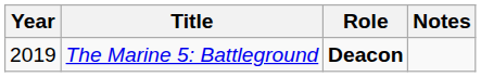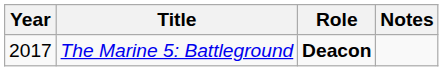 <table class="wikitable sortable">
 <tr>
 <th>Year</th>
 <th>Title</th>
 <th>Role</th>
 <th>Notes</th>
 </tr>
 <tr>
-<td>2019</td>
+<td>2017</td>
 <td><em><a href='#'>The Marine 5: Battleground</a></em></td>
 <td><strong>Deacon</strong></td>
 <td></td>
 </tr>
 </table>
